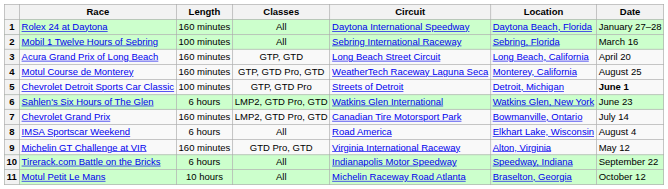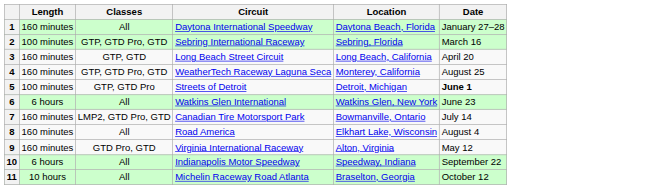 <table class="wikitable" style="font-size: 90%;">
 <tr>
 <th></th>
-<th>Race</th>
 <th>Length</th>
 <th>Classes</th>
 <th>Circuit</th>
 <th>Location</th>
 <th>Date</th>
 </tr>
 <tr style="background:#ccffcc;">
 <th>1</th>
-<td><a href='#'>Rolex 24 at Daytona</a></td>
 <td align=center>160 minutes</td>
 <td align=center>All</td>
 <td><a href='#'>Daytona International Speedway</a></td>
 <td><a href='#'>Daytona Beach, Florida</a></td>
 <td>January 27–28</td>
 </tr>
 <tr style="background:#ccffcc;">
 <th>2</th>
-<td><a href='#'>Mobil 1 Twelve Hours of Sebring</a></td>
 <td align=center>100 minutes</td>
-<td align=center>All</td>
+<td align=center>GTP, GTD Pro, GTD</td>
 <td><a href='#'>Sebring International Raceway</a></td>
 <td><a href='#'>Sebring, Florida</a></td>
 <td>March 16</td>
 </tr>
 <tr>
 <th>3</th>
-<td><a href='#'>Acura Grand Prix of Long Beach</a></td>
 <td align=center>160 minutes</td>
 <td align=center>GTP, GTD</td>
 <td><a href='#'>Long Beach Street Circuit</a></td>
 <td><a href='#'>Long Beach, California</a></td>
 <td>April 20</td>
 </tr>
 <tr>
 <th>4</th>
-<td><a href='#'>Motul Course de Monterey</a></td>
 <td align=center>160 minutes</td>
 <td align=center>GTP, GTD Pro, GTD</td>
 <td><a href='#'>WeatherTech Raceway Laguna Seca</a></td>
 <td><a href='#'>Monterey, California</a></td>
 <td>August 25</td>
 </tr>
 <tr>
 <th>5</th>
-<td><a href='#'>Chevrolet Detroit Sports Car Classic</a></td>
 <td align=center>100 minutes</td>
 <td align=center>GTP, GTD Pro</td>
 <td><a href='#'>Streets of Detroit</a></td>
 <td><a href='#'>Detroit, Michigan</a></td>
 <td><strong>June 1</strong></td>
 </tr>
 <tr style="background:#ccffcc;">
 <th>6</th>
-<td><a href='#'>Sahlen's Six Hours of The Glen</a></td>
 <td align=center>6 hours</td>
-<td align=center>LMP2, GTD Pro, GTD</td>
+<td align=center>All</td>
 <td><a href='#'>Watkins Glen International</a></td>
 <td><a href='#'>Watkins Glen, New York</a></td>
 <td>June 23</td>
 </tr>
 <tr>
 <th>7</th>
-<td><a href='#'>Chevrolet Grand Prix</a></td>
 <td align=center>160 minutes</td>
 <td align=center>LMP2, GTD Pro, GTD</td>
 <td><a href='#'>Canadian Tire Motorsport Park</a></td>
 <td><a href='#'>Bowmanville, Ontario</a></td>
 <td>July 14</td>
 </tr>
 <tr>
 <th>8</th>
-<td><a href='#'>IMSA Sportscar Weekend</a></td>
-<td align=center>6 hours</td>
+<td align=center>160 minutes</td>
 <td align=center>All</td>
 <td><a href='#'>Road America</a></td>
 <td><a href='#'>Elkhart Lake, Wisconsin</a></td>
 <td>August 4</td>
 </tr>
 <tr>
 <th>9</th>
-<td><a href='#'>Michelin GT Challenge at VIR</a></td>
 <td align=center>160 minutes</td>
 <td align=center>GTD Pro, GTD</td>
 <td><a href='#'>Virginia International Raceway</a></td>
 <td><a href='#'>Alton, Virginia</a></td>
 <td>May 12</td>
 </tr>
 <tr style="background:#ccffcc;">
 <th>10</th>
-<td><a href='#'>Tirerack.com Battle on the Bricks</a></td>
 <td align=center>6 hours</td>
 <td align=center>All</td>
 <td><a href='#'>Indianapolis Motor Speedway</a></td>
 <td><a href='#'>Speedway, Indiana</a></td>
 <td>September 22</td>
 </tr>
 <tr style="background:#ccffcc;">
 <th>11</th>
-<td><a href='#'>Motul Petit Le Mans</a></td>
 <td align=center>10 hours</td>
 <td align=center>All</td>
 <td><a href='#'>Michelin Raceway Road Atlanta</a></td>
 <td><a href='#'>Braselton, Georgia</a></td>
 <td>October 12</td>
 </tr>
 </table>
